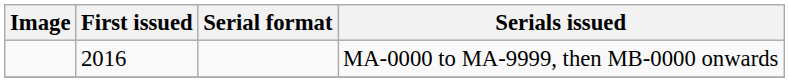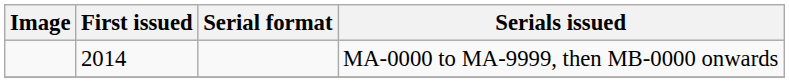 <table class="wikitable">
 <tr>
 <th>Image</th>
 <th>First issued</th>
 <th>Serial format</th>
 <th>Serials issued</th>
 </tr>
 <tr>
 <td></td>
-<td>2016</td>
+<td>2014</td>
 <td></td>
 <td>MA-0000 to MA-9999, then MB-0000 onwards</td>
 </tr>
 <tr>
 </tr>
 </table>
